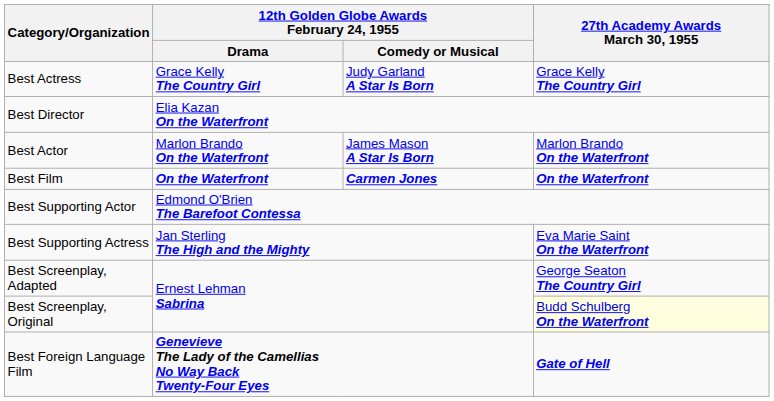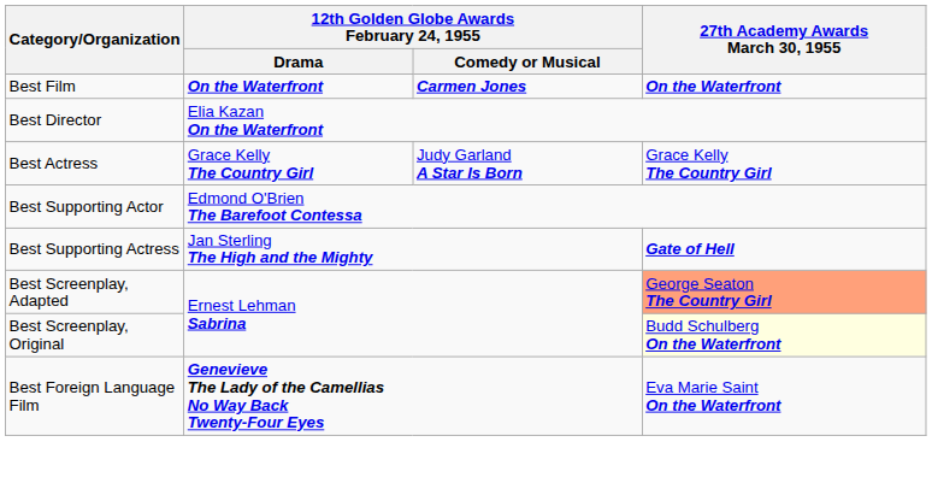 <table class="wikitable" style="font-size: 90%;">
 <tr>
 <th rowspan="2" style="width:20px;">Category/Organization</th>
 <th colspan="2" style="width:250px;"><a href='#'>12th Golden Globe Awards</a><br>February 24, 1955</th>
 <th rowspan="2" style="width:250px;"><a href='#'>27th Academy Awards</a><br>March 30, 1955</th>
 </tr>
 <tr>
 <th width=200>Drama</th>
 <th style="width:200px;">Comedy or Musical</th>
 </tr>
 <tr>
-<td>Best Actress</td>
-<td><a href='#'>Grace Kelly</a><br><strong><em><a href='#'>The Country Girl</a></em></strong></td>
-<td><a href='#'>Judy Garland</a><br><strong><em><a href='#'>A Star Is Born</a></em></strong></td>
-<td><a href='#'>Grace Kelly</a><br><strong><em><a href='#'>The Country Girl</a></em></strong></td>
+<td>Best Film</td>
+<td><strong><em><a href='#'>On the Waterfront</a></em></strong></td>
+<td><strong><em><a href='#'>Carmen Jones</a></em></strong></td>
+<td><strong><em><a href='#'>On the Waterfront</a></em></strong></td>
 </tr>
 <tr>
 <td>Best Director</td>
 <td colspan="3"><a href='#'>Elia Kazan</a><br><strong><em><a href='#'>On the Waterfront</a></em></strong></td>
 </tr>
 <tr>
-<td>Best Actor</td>
-<td><a href='#'>Marlon Brando</a><br><strong><em><a href='#'>On the Waterfront</a></em></strong></td>
-<td><a href='#'>James Mason</a><br><strong><em><a href='#'>A Star Is Born</a></em></strong></td>
-<td><a href='#'>Marlon Brando</a><br><strong><em><a href='#'>On the Waterfront</a></em></strong></td>
-</tr>
-<tr>
-<td>Best Film</td>
-<td><strong><em><a href='#'>On the Waterfront</a></em></strong></td>
-<td><strong><em><a href='#'>Carmen Jones</a></em></strong></td>
-<td><strong><em><a href='#'>On the Waterfront</a></em></strong></td>
+<td>Best Actress</td>
+<td><a href='#'>Grace Kelly</a><br><strong><em><a href='#'>The Country Girl</a></em></strong></td>
+<td><a href='#'>Judy Garland</a><br><strong><em><a href='#'>A Star Is Born</a></em></strong></td>
+<td><a href='#'>Grace Kelly</a><br><strong><em><a href='#'>The Country Girl</a></em></strong></td>
 </tr>
 <tr>
 <td>Best Supporting Actor</td>
 <td colspan="3"><a href='#'>Edmond O'Brien</a><br><strong><em><a href='#'>The Barefoot Contessa</a></em></strong></td>
 </tr>
 <tr>
 <td>Best Supporting Actress</td>
 <td colspan="2"><a href='#'>Jan Sterling</a><br><strong><em><a href='#'>The High and the Mighty</a></em></strong></td>
-<td><a href='#'>Eva Marie Saint</a><br><strong><em><a href='#'>On the Waterfront</a></em></strong></td>
+<td><strong><em><a href='#'>Gate of Hell</a></em></strong></td>
 </tr>
 <tr>
 <td>Best Screenplay, Adapted</td>
 <td colspan="2" rowspan="2"><a href='#'>Ernest Lehman</a><br><strong><em><a href='#'>Sabrina</a></em></strong></td>
-<td><a href='#'>George Seaton</a><br><strong><em><a href='#'>The Country Girl</a></em></strong></td>
+<td style="background: lightsalmon;"><a href='#'>George Seaton</a><br><strong><em><a href='#'>The Country Girl</a></em></strong></td>
 </tr>
 <tr>
 <td>Best Screenplay, Original</td>
 <td style="background: lightyellow;"><a href='#'>Budd Schulberg</a><br><strong><em><a href='#'>On the Waterfront</a></em></strong></td>
 </tr>
 <tr>
 <td>Best Foreign Language Film</td>
 <td colspan="2"><strong><em><a href='#'>Genevieve</a></em></strong><br><strong><em>The Lady of the Camellias</em></strong><br><strong><em><a href='#'>No Way Back</a></em></strong><br><strong><em><a href='#'>Twenty-Four Eyes</a></em></strong></td>
-<td><strong><em><a href='#'>Gate of Hell</a></em></strong></td>
+<td><a href='#'>Eva Marie Saint</a><br><strong><em><a href='#'>On the Waterfront</a></em></strong></td>
 </tr>
 </table>
